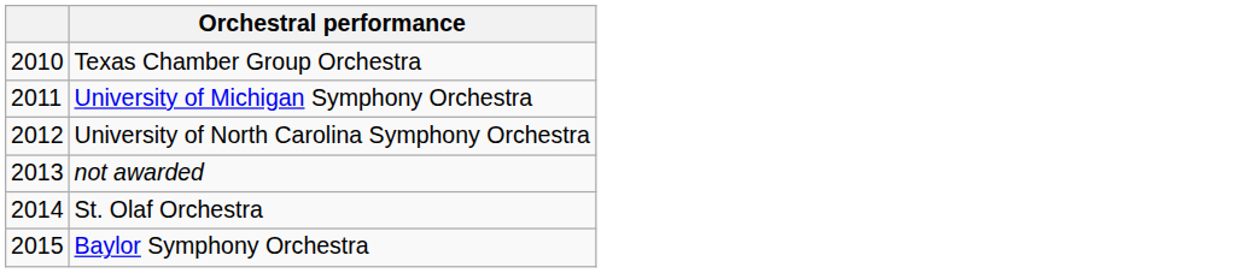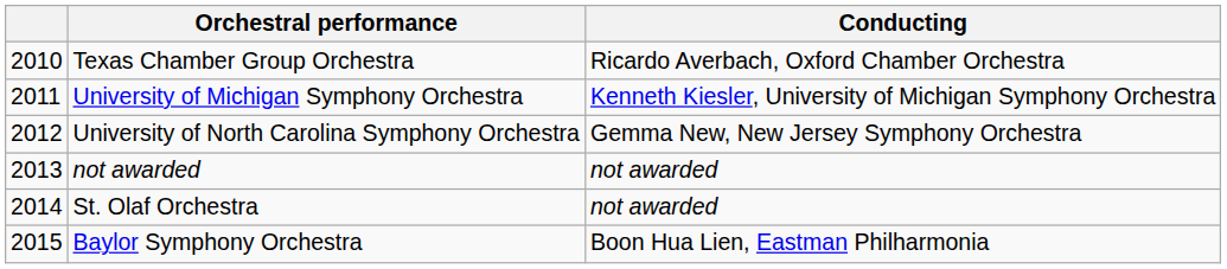 <table class="wikitable">
 <tr>
 <th></th>
 <th>Orchestral performance</th>
+<th>Conducting</th>
 </tr>
 <tr>
 <td>2010</td>
 <td>Texas Chamber Group Orchestra</td>
+<td>Ricardo Averbach, Oxford Chamber Orchestra</td>
 </tr>
 <tr>
 <td>2011</td>
 <td><a href='#'>University of Michigan</a> Symphony Orchestra</td>
+<td><a href='#'>Kenneth Kiesler</a>, University of Michigan Symphony Orchestra</td>
 </tr>
 <tr>
 <td>2012</td>
 <td>University of North Carolina Symphony Orchestra</td>
+<td>Gemma New, New Jersey Symphony Orchestra</td>
 </tr>
 <tr>
 <td>2013</td>
+<td><em>not awarded</em></td>
 <td><em>not awarded</em></td>
 </tr>
 <tr>
 <td>2014</td>
 <td>St. Olaf Orchestra</td>
+<td><em>not awarded</em></td>
 </tr>
 <tr>
 <td>2015</td>
 <td><a href='#'>Baylor</a> Symphony Orchestra</td>
+<td>Boon Hua Lien, <a href='#'>Eastman</a> Philharmonia</td>
 </tr>
 </table>
